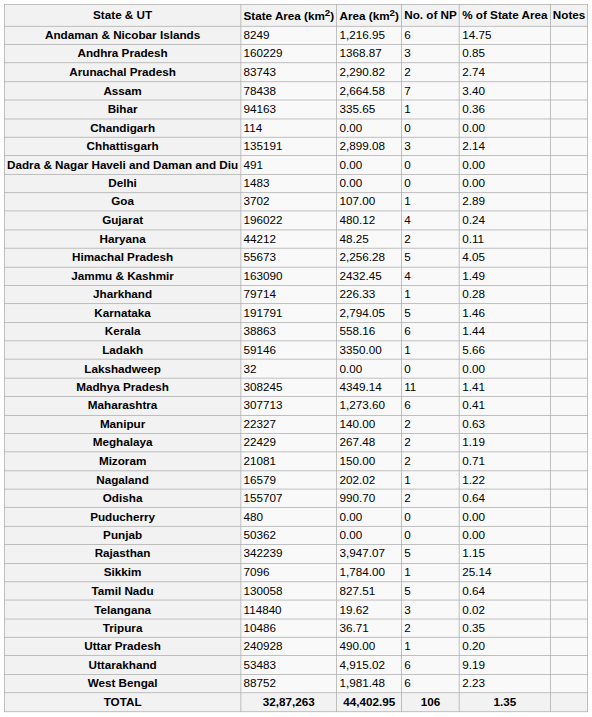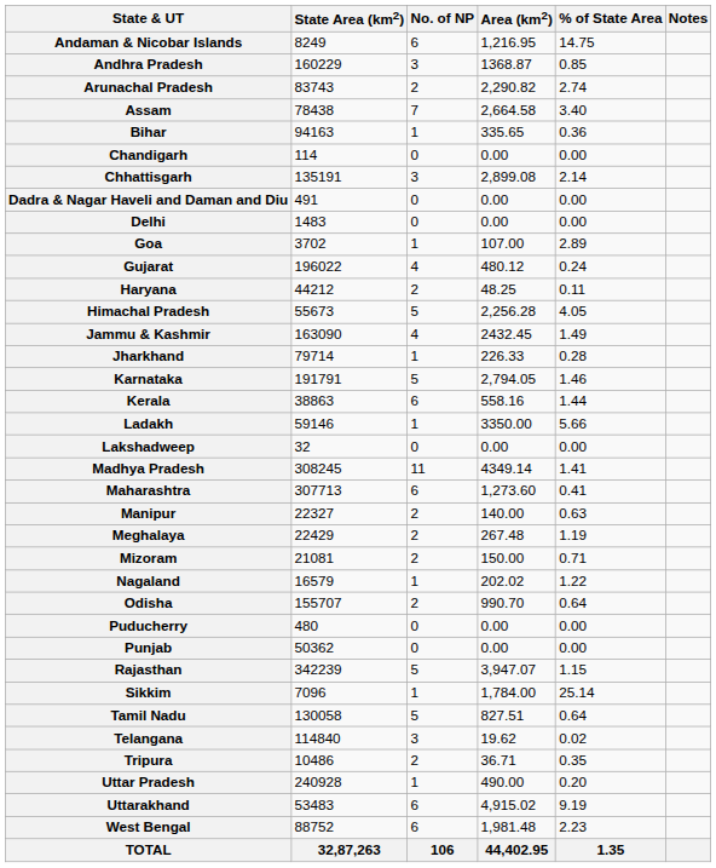 <table class="wikitable sortable">
 <tr>
 <th>State & UT</th>
 <th>State Area (km<sup>2</sup>)</th>
+<th>No. of NP</th>
 <th>Area (km<sup>2</sup>)</th>
-<th>No. of NP</th>
 <th>% of State Area</th>
 <th>Notes</th>
 </tr>
 <tr>
 <th>Andaman & Nicobar Islands</th>
 <td>8249</td>
+<td>6</td>
 <td>1,216.95</td>
-<td>6</td>
 <td>14.75</td>
 <td></td>
 </tr>
 <tr>
 <th>Andhra Pradesh</th>
 <td>160229</td>
+<td>3</td>
 <td>1368.87</td>
-<td>3</td>
 <td>0.85</td>
 <td></td>
 </tr>
 <tr>
 <th>Arunachal Pradesh</th>
 <td>83743</td>
+<td>2</td>
 <td>2,290.82</td>
-<td>2</td>
 <td>2.74</td>
 <td></td>
 </tr>
 <tr>
 <th>Assam</th>
 <td>78438</td>
+<td>7</td>
 <td>2,664.58</td>
-<td>7</td>
 <td>3.40</td>
 <td></td>
 </tr>
 <tr>
 <th>Bihar</th>
 <td>94163</td>
+<td>1</td>
 <td>335.65</td>
-<td>1</td>
 <td>0.36</td>
 <td></td>
 </tr>
 <tr>
 <th>Chandigarh</th>
 <td>114</td>
+<td>0</td>
 <td>0.00</td>
-<td>0</td>
 <td>0.00</td>
 <td></td>
 </tr>
 <tr>
 <th>Chhattisgarh</th>
 <td>135191</td>
+<td>3</td>
 <td>2,899.08</td>
-<td>3</td>
 <td>2.14</td>
 <td></td>
 </tr>
 <tr>
 <th>Dadra & Nagar Haveli and Daman and Diu</th>
 <td>491</td>
+<td>0</td>
 <td>0.00</td>
-<td>0</td>
 <td>0.00</td>
 <td></td>
 </tr>
 <tr>
 <th>Delhi</th>
 <td>1483</td>
+<td>0</td>
 <td>0.00</td>
-<td>0</td>
 <td>0.00</td>
 <td></td>
 </tr>
 <tr>
 <th>Goa</th>
 <td>3702</td>
+<td>1</td>
 <td>107.00</td>
-<td>1</td>
 <td>2.89</td>
 <td></td>
 </tr>
 <tr>
 <th>Gujarat</th>
 <td>196022</td>
+<td>4</td>
 <td>480.12</td>
-<td>4</td>
 <td>0.24</td>
 <td></td>
 </tr>
 <tr>
 <th>Haryana</th>
 <td>44212</td>
+<td>2</td>
 <td>48.25</td>
-<td>2</td>
 <td>0.11</td>
 <td></td>
 </tr>
 <tr>
 <th>Himachal Pradesh</th>
 <td>55673</td>
+<td>5</td>
 <td>2,256.28</td>
-<td>5</td>
 <td>4.05</td>
 <td></td>
 </tr>
 <tr>
 <th>Jammu & Kashmir</th>
 <td>163090</td>
+<td>4</td>
 <td>2432.45</td>
-<td>4</td>
 <td>1.49</td>
 <td></td>
 </tr>
 <tr>
 <th>Jharkhand</th>
 <td>79714</td>
+<td>1</td>
 <td>226.33</td>
-<td>1</td>
 <td>0.28</td>
 <td></td>
 </tr>
 <tr>
 <th>Karnataka</th>
 <td>191791</td>
+<td>5</td>
 <td>2,794.05</td>
-<td>5</td>
 <td>1.46</td>
 <td></td>
 </tr>
 <tr>
 <th>Kerala</th>
 <td>38863</td>
+<td>6</td>
 <td>558.16</td>
-<td>6</td>
 <td>1.44</td>
 <td></td>
 </tr>
 <tr>
 <th>Ladakh</th>
 <td>59146</td>
+<td>1</td>
 <td>3350.00</td>
-<td>1</td>
 <td>5.66</td>
 <td></td>
 </tr>
 <tr>
 <th>Lakshadweep</th>
 <td>32</td>
+<td>0</td>
 <td>0.00</td>
-<td>0</td>
 <td>0.00</td>
 <td></td>
 </tr>
 <tr>
 <th>Madhya Pradesh</th>
 <td>308245</td>
+<td>11</td>
 <td>4349.14</td>
-<td>11</td>
 <td>1.41</td>
 <td></td>
 </tr>
 <tr>
 <th>Maharashtra</th>
 <td>307713</td>
+<td>6</td>
 <td>1,273.60</td>
-<td>6</td>
 <td>0.41</td>
 <td></td>
 </tr>
 <tr>
 <th>Manipur</th>
 <td>22327</td>
+<td>2</td>
 <td>140.00</td>
-<td>2</td>
 <td>0.63</td>
 <td></td>
 </tr>
 <tr>
 <th>Meghalaya</th>
 <td>22429</td>
+<td>2</td>
 <td>267.48</td>
-<td>2</td>
 <td>1.19</td>
 <td></td>
 </tr>
 <tr>
 <th>Mizoram</th>
 <td>21081</td>
+<td>2</td>
 <td>150.00</td>
-<td>2</td>
 <td>0.71</td>
 <td></td>
 </tr>
 <tr>
 <th>Nagaland</th>
 <td>16579</td>
+<td>1</td>
 <td>202.02</td>
-<td>1</td>
 <td>1.22</td>
 <td></td>
 </tr>
 <tr>
 <th>Odisha</th>
 <td>155707</td>
+<td>2</td>
 <td>990.70</td>
-<td>2</td>
 <td>0.64</td>
 <td></td>
 </tr>
 <tr>
 <th>Puducherry</th>
 <td>480</td>
+<td>0</td>
 <td>0.00</td>
-<td>0</td>
 <td>0.00</td>
 <td></td>
 </tr>
 <tr>
 <th>Punjab</th>
 <td>50362</td>
+<td>0</td>
 <td>0.00</td>
-<td>0</td>
 <td>0.00</td>
 <td></td>
 </tr>
 <tr>
 <th>Rajasthan</th>
 <td>342239</td>
+<td>5</td>
 <td>3,947.07</td>
-<td>5</td>
 <td>1.15</td>
 <td></td>
 </tr>
 <tr>
 <th>Sikkim</th>
 <td>7096</td>
+<td>1</td>
 <td>1,784.00</td>
-<td>1</td>
 <td>25.14</td>
 <td></td>
 </tr>
 <tr>
 <th>Tamil Nadu</th>
 <td>130058</td>
+<td>5</td>
 <td>827.51</td>
-<td>5</td>
 <td>0.64</td>
 <td></td>
 </tr>
 <tr>
 <th>Telangana</th>
 <td>114840</td>
+<td>3</td>
 <td>19.62</td>
-<td>3</td>
 <td>0.02</td>
 <td></td>
 </tr>
 <tr>
 <th>Tripura</th>
 <td>10486</td>
+<td>2</td>
 <td>36.71</td>
-<td>2</td>
 <td>0.35</td>
 <td></td>
 </tr>
 <tr>
 <th>Uttar Pradesh</th>
 <td>240928</td>
+<td>1</td>
 <td>490.00</td>
-<td>1</td>
 <td>0.20</td>
 <td></td>
 </tr>
 <tr>
 <th>Uttarakhand</th>
 <td>53483</td>
+<td>6</td>
 <td>4,915.02</td>
-<td>6</td>
 <td>9.19</td>
 <td></td>
 </tr>
 <tr>
 <th>West Bengal</th>
 <td>88752</td>
+<td>6</td>
 <td>1,981.48</td>
-<td>6</td>
 <td>2.23</td>
 <td></td>
 </tr>
 <tr>
 <th><strong>TOTAL</strong></th>
 <th><strong>32,87,263</strong></th>
+<th><strong>106</strong></th>
 <th><strong>44,402.95</strong></th>
-<th><strong>106</strong></th>
 <th><strong>1.35</strong></th>
 <th></th>
 </tr>
 </table>
